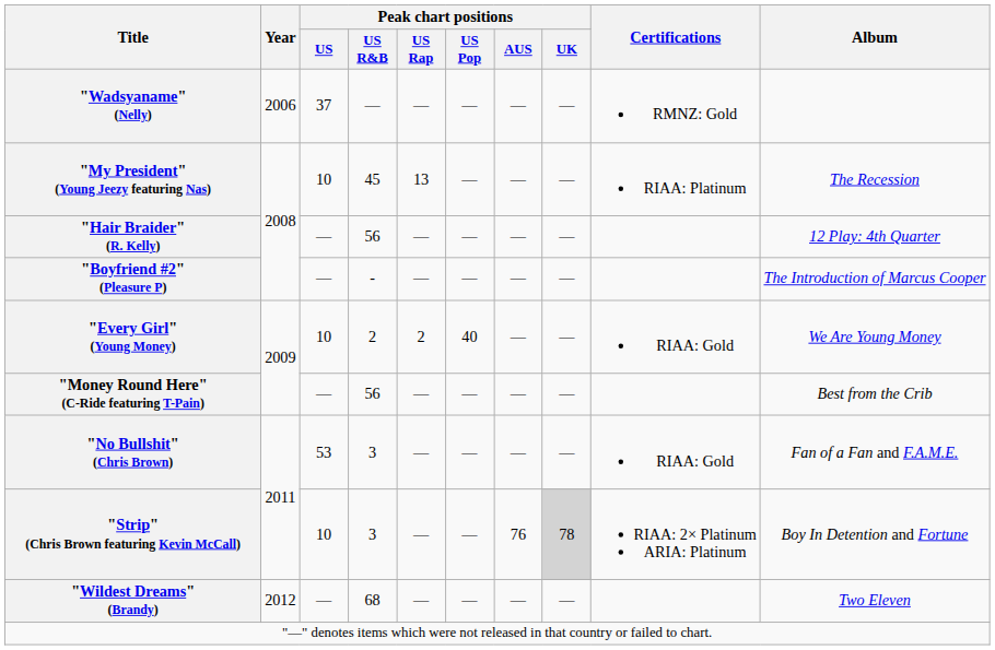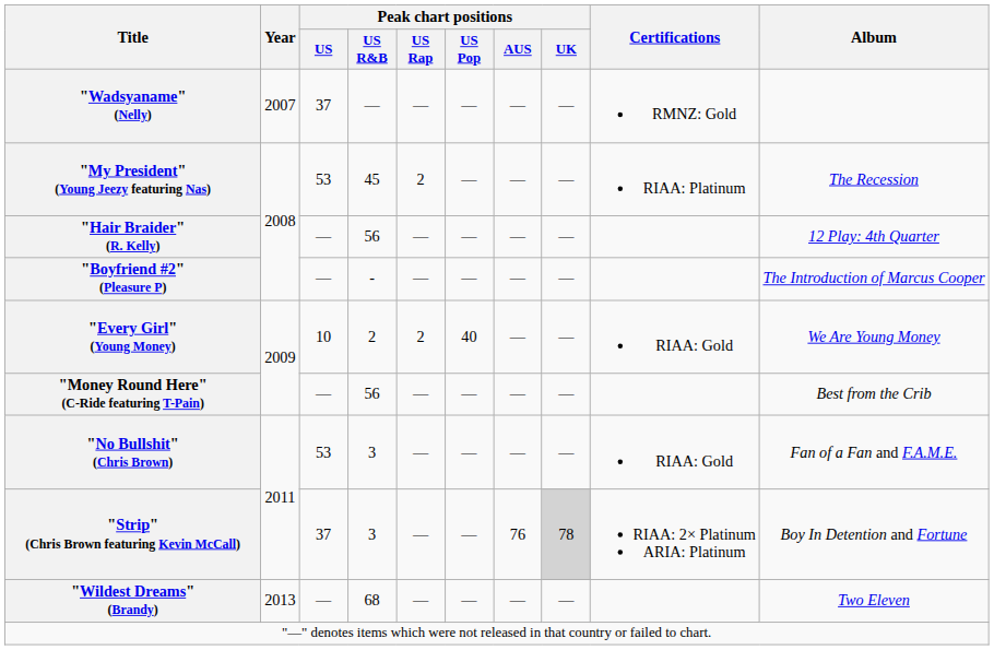 <table class="wikitable plainrowheaders" style="text-align:center;">
 <tr>
 <th scope="col" rowspan="2" style="width:16em;">Title</th>
 <th scope="col" rowspan="2">Year</th>
 <th scope="col" colspan="6">Peak chart positions</th>
 <th scope="col" rowspan="2"><a href='#'>Certifications</a></th>
 <th scope="col" rowspan="2">Album</th>
 </tr>
 <tr>
 <th style="width:3em; font-size:90%"><a href='#'>US</a></th>
 <th style="width:3em; font-size:90%"><a href='#'>US<br>R&B</a></th>
 <th style="width:3em; font-size:90%"><a href='#'>US<br>Rap</a></th>
 <th style="width:3em; font-size:90%"><a href='#'>US<br>Pop</a></th>
 <th style="width:3em; font-size:90%"><a href='#'>AUS</a></th>
 <th style="width:3em; font-size:90%"><a href='#'>UK</a></th>
 </tr>
 <tr>
 <th scope="row">"<a href='#'>Wadsyaname</a>"<br><small>(<a href='#'>Nelly</a>)</small></th>
-<td>2006</td>
+<td>2007</td>
 <td>37</td>
 <td>—</td>
 <td>—</td>
 <td>—</td>
 <td>—</td>
 <td>—</td>
 <td><br><ul><li>RMNZ: Gold</li></ul></td>
 <td></td>
 </tr>
 <tr>
 <th scope="row">"<a href='#'>My President</a>"<br><small>(<a href='#'>Young Jeezy</a> featuring <a href='#'>Nas</a>)</small></th>
 <td rowspan="3">2008</td>
-<td>10</td>
+<td>53</td>
 <td>45</td>
-<td>13</td>
+<td>2</td>
 <td>—</td>
 <td>—</td>
 <td>—</td>
 <td><br><ul><li>RIAA: Platinum</li></ul></td>
 <td><em><a href='#'>The Recession</a></em></td>
 </tr>
 <tr>
 <th scope="row">"<a href='#'>Hair Braider</a>"<br><small>(<a href='#'>R. Kelly</a>)</small></th>
 <td>—</td>
 <td>56</td>
 <td>—</td>
 <td>—</td>
 <td>—</td>
 <td>—</td>
 <td></td>
 <td><em><a href='#'>12 Play: 4th Quarter</a></em></td>
 </tr>
 <tr>
 <th scope="row">"<a href='#'>Boyfriend #2</a>"<br><small>(<a href='#'>Pleasure P</a>)</small></th>
 <td>—</td>
 <td>-</td>
 <td>—</td>
 <td>—</td>
 <td>—</td>
 <td>—</td>
 <td></td>
 <td><em><a href='#'>The Introduction of Marcus Cooper</a></em></td>
 </tr>
 <tr>
 <th scope="row">"<a href='#'>Every Girl</a>"<br><small>(<a href='#'>Young Money</a>)</small></th>
 <td rowspan="2">2009</td>
 <td>10</td>
 <td>2</td>
 <td>2</td>
 <td>40</td>
 <td>—</td>
 <td>—</td>
 <td><br><ul><li>RIAA: Gold</li></ul></td>
 <td><em><a href='#'>We Are Young Money</a></em></td>
 </tr>
 <tr>
 <th scope="row">"Money Round Here"<br><small>(C-Ride featuring <a href='#'>T-Pain</a>)</small></th>
 <td>—</td>
 <td>56</td>
 <td>—</td>
 <td>—</td>
 <td>—</td>
 <td>—</td>
 <td></td>
 <td><em>Best from the Crib</em></td>
 </tr>
 <tr>
 <th scope="row">"<a href='#'>No Bullshit</a>"<br><small>(<a href='#'>Chris Brown</a>)</small></th>
 <td rowspan="2">2011</td>
 <td>53</td>
 <td>3</td>
 <td>—</td>
 <td>—</td>
 <td>—</td>
 <td>—</td>
 <td><br><ul><li>RIAA: Gold</li></ul></td>
 <td><em>Fan of a Fan</em> and <em><a href='#'>F.A.M.E.</a></em></td>
 </tr>
 <tr>
 <th scope="row">"<a href='#'>Strip</a>"<br><small>(Chris Brown featuring <a href='#'>Kevin McCall</a>)</small></th>
-<td>10</td>
+<td>37</td>
 <td>3</td>
 <td>—</td>
 <td>—</td>
 <td>76</td>
 <td style="background: lightgrey;">78</td>
 <td><br><ul><li>RIAA: 2× Platinum</li><li>ARIA: Platinum</li></ul></td>
 <td><em>Boy In Detention</em> and <em><a href='#'>Fortune</a></em></td>
 </tr>
 <tr>
 <th scope="row">"<a href='#'>Wildest Dreams</a>"<br><small>(<a href='#'>Brandy</a>)</small></th>
-<td>2012</td>
+<td>2013</td>
 <td>—</td>
 <td>68</td>
 <td>—</td>
 <td>—</td>
 <td>—</td>
 <td>—</td>
 <td></td>
 <td><em><a href='#'>Two Eleven</a></em></td>
 </tr>
 <tr>
 <td colspan="17" style="font-size:90%">"—" denotes items which were not released in that country or failed to chart.</td>
 </tr>
 </table>
